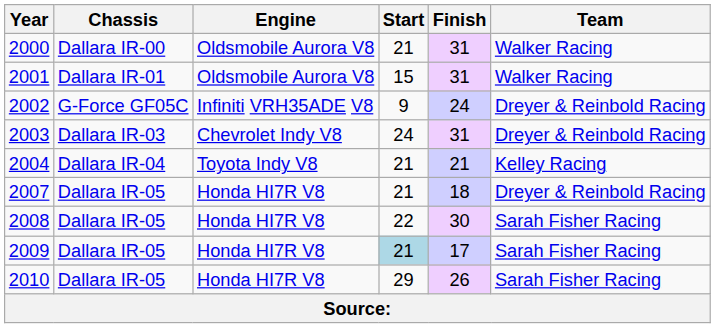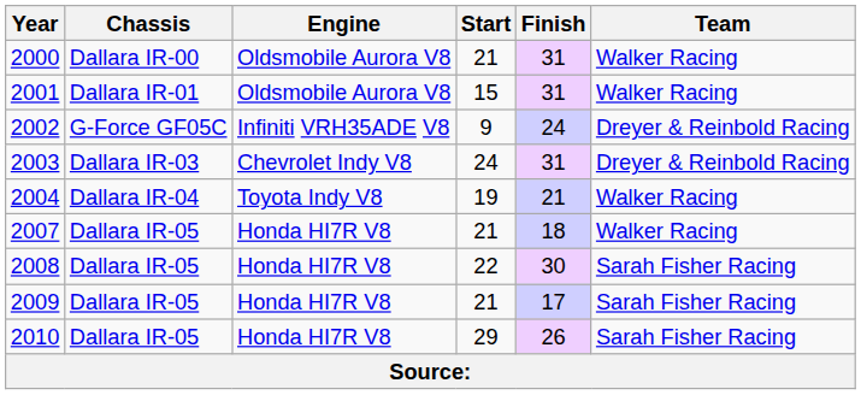 <table class="wikitable" style="font-size: 95%;">
 <tr>
 <th scope="col">Year</th>
 <th scope="col">Chassis</th>
 <th scope="col">Engine</th>
 <th scope="col">Start</th>
 <th scope="col">Finish</th>
 <th scope="col">Team</th>
 </tr>
 <tr>
 <td><a href='#'>2000</a></td>
 <td><a href='#'>Dallara IR-00</a></td>
 <td><a href='#'>Oldsmobile Aurora V8</a></td>
 <td align=center>21</td>
 <td align=center style="background:#EFCFFF;">31</td>
 <td><a href='#'>Walker Racing</a></td>
 </tr>
 <tr>
 <td><a href='#'>2001</a></td>
 <td><a href='#'>Dallara IR-01</a></td>
 <td><a href='#'>Oldsmobile Aurora V8</a></td>
 <td align=center>15</td>
 <td align=center style="background:#EFCFFF;">31</td>
 <td><a href='#'>Walker Racing</a></td>
 </tr>
 <tr>
 <td><a href='#'>2002</a></td>
 <td><a href='#'>G-Force GF05C</a></td>
 <td><a href='#'>Infiniti</a> <a href='#'>VRH35ADE</a> <a href='#'>V8</a></td>
 <td align=center>9</td>
 <td align=center style="background:#CFCFFF;">24</td>
 <td><a href='#'>Dreyer & Reinbold Racing</a></td>
 </tr>
 <tr>
 <td><a href='#'>2003</a></td>
 <td><a href='#'>Dallara IR-03</a></td>
 <td><a href='#'>Chevrolet Indy V8</a></td>
 <td align=center>24</td>
 <td align=center style="background:#EFCFFF;">31</td>
 <td><a href='#'>Dreyer & Reinbold Racing</a></td>
 </tr>
 <tr>
 <td><a href='#'>2004</a></td>
 <td><a href='#'>Dallara IR-04</a></td>
 <td><a href='#'>Toyota Indy V8</a></td>
-<td align=center>21</td>
+<td align=center>19</td>
 <td align=center style="background:#CFCFFF;">21</td>
-<td><a href='#'>Kelley Racing</a></td>
+<td><a href='#'>Walker Racing</a></td>
 </tr>
 <tr>
 <td><a href='#'>2007</a></td>
 <td><a href='#'>Dallara IR-05</a></td>
 <td><a href='#'>Honda HI7R V8</a></td>
 <td align=center>21</td>
 <td align=center style="background:#CFCFFF;">18</td>
-<td><a href='#'>Dreyer & Reinbold Racing</a></td>
+<td><a href='#'>Walker Racing</a></td>
 </tr>
 <tr>
 <td><a href='#'>2008</a></td>
 <td><a href='#'>Dallara IR-05</a></td>
 <td><a href='#'>Honda HI7R V8</a></td>
 <td align=center>22</td>
 <td align=center style="background:#EFCFFF;">30</td>
 <td><a href='#'>Sarah Fisher Racing</a></td>
 </tr>
 <tr>
 <td><a href='#'>2009</a></td>
 <td><a href='#'>Dallara IR-05</a></td>
 <td><a href='#'>Honda HI7R V8</a></td>
-<td align=center style="background: lightblue;">21</td>
+<td align=center>21</td>
 <td align=center style="background:#CFCFFF;">17</td>
 <td><a href='#'>Sarah Fisher Racing</a></td>
 </tr>
 <tr>
 <td><a href='#'>2010</a></td>
 <td><a href='#'>Dallara IR-05</a></td>
 <td><a href='#'>Honda HI7R V8</a></td>
 <td align=center>29</td>
 <td align=center style="background:#EFCFFF;">26</td>
 <td><a href='#'>Sarah Fisher Racing</a></td>
 </tr>
 <tr>
 <th colspan=6>Source:</th>
 </tr>
 </table>
